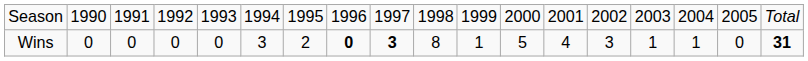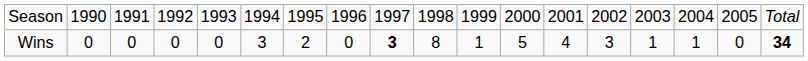 <table class="wikitable sortable">
 <tr>
 <td>Season</td>
 <td>1990</td>
 <td>1991</td>
 <td>1992</td>
 <td>1993</td>
 <td>1994</td>
 <td>1995</td>
 <td>1996</td>
 <td>1997</td>
 <td>1998</td>
 <td>1999</td>
 <td>2000</td>
 <td>2001</td>
 <td>2002</td>
 <td>2003</td>
 <td>2004</td>
 <td>2005</td>
 <td><em>Total</em></td>
 </tr>
 <tr align="center">
 <td>Wins</td>
 <td>0</td>
 <td>0</td>
 <td>0</td>
 <td>0</td>
 <td>3</td>
 <td>2</td>
-<td><strong>0</strong></td>
+<td>0</td>
 <td><strong>3</strong></td>
 <td>8</td>
 <td>1</td>
 <td>5</td>
 <td>4</td>
 <td>3</td>
 <td>1</td>
 <td>1</td>
 <td>0</td>
-<td><strong>31</strong></td>
+<td><strong>34</strong></td>
 </tr>
 </table>
